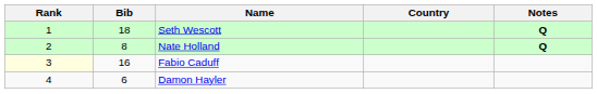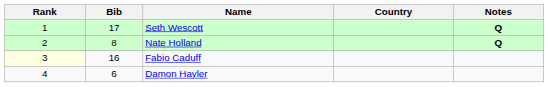 <table class="wikitable" style="text-align:center;" width=70%>
 <tr>
 <th>Rank</th>
 <th>Bib</th>
 <th>Name</th>
 <th>Country</th>
 <th>Notes</th>
 </tr>
 <tr bgcolor="#ccffcc">
 <td>1</td>
-<td>18</td>
+<td>17</td>
 <td align=left><a href='#'>Seth Wescott</a></td>
 <td align=left></td>
 <td><strong> Q</strong></td>
 </tr>
 <tr bgcolor="#ccffcc">
 <td>2</td>
 <td>8</td>
 <td align=left><a href='#'>Nate Holland</a></td>
 <td align=left></td>
 <td><strong> Q</strong></td>
 </tr>
 <tr>
 <td style="background: lightyellow;">3</td>
 <td>16</td>
 <td align=left><a href='#'>Fabio Caduff</a></td>
 <td align=left></td>
 <td></td>
 </tr>
 <tr>
 <td>4</td>
 <td>6</td>
 <td align=left><a href='#'>Damon Hayler</a></td>
 <td align=left></td>
 <td></td>
 </tr>
 </table>
